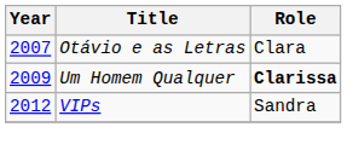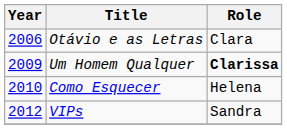 <table class="wikitable" style="font-size: 90%;">
 <tr>
 <th>Year</th>
 <th>Title</th>
 <th>Role</th>
 </tr>
 <tr>
-<td><a href='#'>2007</a></td>
+<td><a href='#'>2006</a></td>
 <td><em>Otávio e as Letras</em></td>
 <td>Clara</td>
 </tr>
 <tr>
 <td><a href='#'>2009</a></td>
 <td><em>Um Homem Qualquer</em></td>
 <td><strong>Clarissa</strong></td>
 </tr>
 <tr>
+<td><a href='#'>2010</a></td>
+<td><em><a href='#'>Como Esquecer</a></em></td>
+<td>Helena</td>
+</tr>
+<tr>
 <td><a href='#'>2012</a></td>
 <td><em><a href='#'>VIPs</a></em></td>
 <td>Sandra</td>
 </tr>
 <tr>
 </tr>
 </table>
